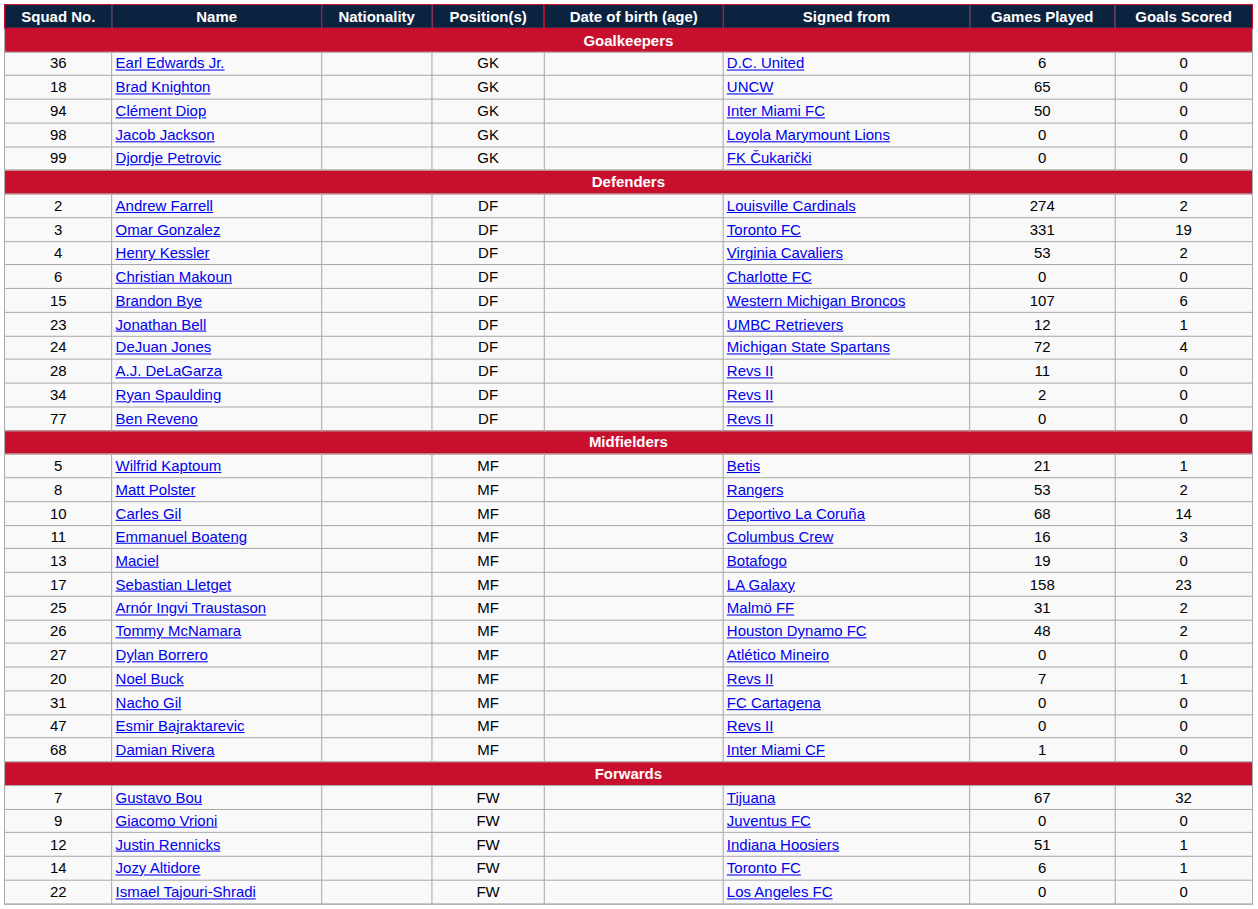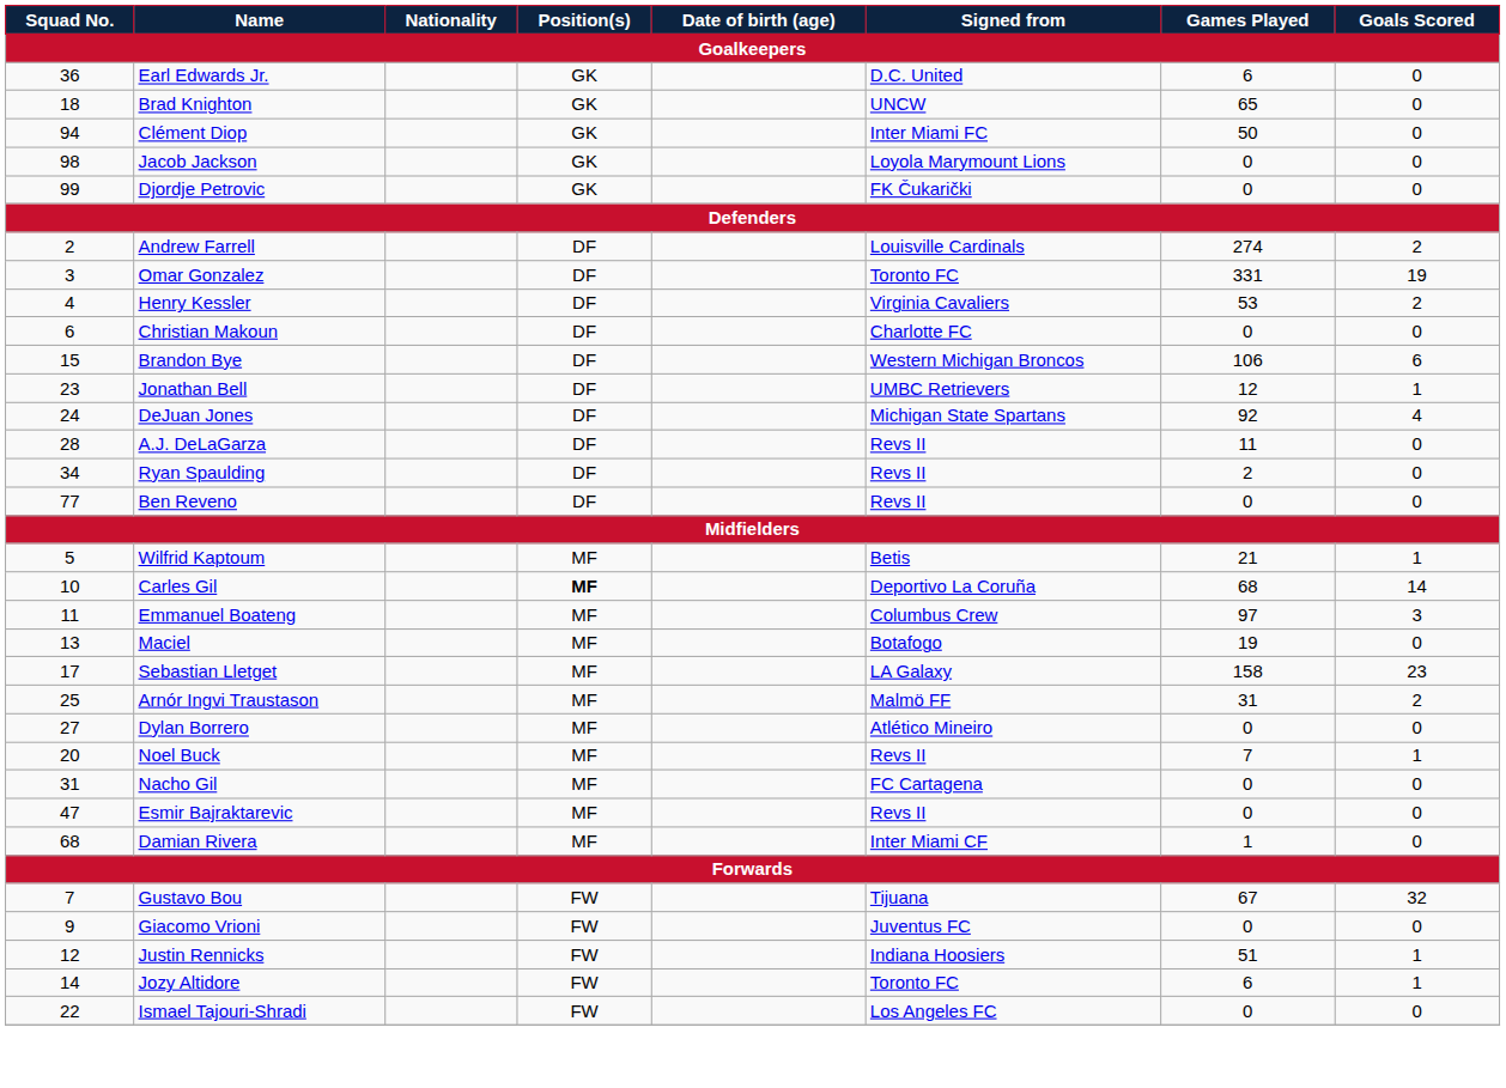 <table class="wikitable" style="text-align:center; font-size:90%; width:95%;">
 <tr>
 <th style="background:#0C2340; color:#fff;  border:1px solid #C8102E; text-align:center;">Squad No.</th>
 <th style="background:#0C2340; color:#fff;  border:1px solid #C8102E; text-align:center;">Name</th>
 <th style="background:#0C2340; color:#fff;  border:1px solid #C8102E; text-align:center;">Nationality</th>
 <th style="background:#0C2340; color:#fff;  border:1px solid #C8102E; text-align:center;">Position(s)</th>
 <th style="background:#0C2340; color:#fff;  border:1px solid #C8102E; text-align:center;">Date of birth (age) </th>
 <th style="background:#0C2340; color:#fff;  border:1px solid #C8102E; text-align:center;">Signed from</th>
 <th style="background:#0C2340; color:#fff;  border:1px solid #C8102E; text-align:center;">Games Played</th>
 <th style="background:#0C2340; color:#fff;  border:1px solid #C8102E; text-align:center;">Goals Scored</th>
 </tr>
 <tr>
 <th colspan="8" style="background:#C8102E; color:white; text-align:center;">Goalkeepers</th>
 </tr>
 <tr>
 <td>36</td>
 <td align="left"><a href='#'>Earl Edwards Jr.</a></td>
 <td></td>
 <td>GK</td>
 <td></td>
 <td align="left"> <a href='#'>D.C. United</a></td>
 <td>6</td>
 <td>0</td>
 </tr>
 <tr>
 <td>18</td>
 <td align="left"><a href='#'>Brad Knighton</a></td>
 <td></td>
 <td>GK</td>
 <td></td>
 <td align="left"> <a href='#'>UNCW</a></td>
 <td>65</td>
 <td>0</td>
 </tr>
 <tr>
 <td>94</td>
 <td align="left"><a href='#'>Clément Diop</a></td>
 <td></td>
 <td>GK</td>
 <td></td>
 <td align="left"> <a href='#'>Inter Miami FC</a></td>
 <td>50</td>
 <td>0</td>
 </tr>
 <tr>
 <td>98</td>
 <td align="left"><a href='#'>Jacob Jackson</a></td>
 <td></td>
 <td>GK</td>
 <td></td>
 <td align="left"> <a href='#'>Loyola Marymount Lions</a></td>
 <td>0</td>
 <td>0</td>
 </tr>
 <tr>
 <td>99</td>
 <td align="left"><a href='#'>Djordje Petrovic</a></td>
 <td></td>
 <td>GK</td>
 <td></td>
 <td align="left"> <a href='#'>FK Čukarički</a></td>
 <td>0</td>
 <td>0</td>
 </tr>
 <tr>
 <th colspan="8" style="background:#C8102E; color:white; text-align:center;">Defenders</th>
 </tr>
 <tr>
 <td>2</td>
 <td align="left"><a href='#'>Andrew Farrell</a></td>
 <td></td>
 <td>DF</td>
 <td></td>
 <td align="left"> <a href='#'>Louisville Cardinals</a></td>
 <td>274</td>
 <td>2</td>
 </tr>
 <tr>
 <td>3</td>
 <td align="left"><a href='#'>Omar Gonzalez</a></td>
 <td></td>
 <td>DF</td>
 <td></td>
 <td align="left"> <a href='#'>Toronto FC</a></td>
 <td>331</td>
 <td>19</td>
 </tr>
 <tr>
 <td>4</td>
 <td align="left"><a href='#'>Henry Kessler</a></td>
 <td></td>
 <td>DF</td>
 <td></td>
 <td align="left"> <a href='#'>Virginia Cavaliers</a></td>
 <td>53</td>
 <td>2</td>
 </tr>
 <tr>
 <td>6</td>
 <td align="left"><a href='#'>Christian Makoun</a></td>
 <td></td>
 <td>DF</td>
 <td></td>
 <td align="left"> <a href='#'>Charlotte FC</a></td>
 <td>0</td>
 <td>0</td>
 </tr>
 <tr>
 <td>15</td>
 <td align="left"><a href='#'>Brandon Bye</a></td>
 <td></td>
 <td>DF</td>
 <td></td>
 <td align="left"> <a href='#'>Western Michigan Broncos</a></td>
-<td>107</td>
+<td>106</td>
 <td>6</td>
 </tr>
 <tr>
 <td>23</td>
 <td align="left"><a href='#'>Jonathan Bell</a></td>
 <td></td>
 <td>DF</td>
 <td></td>
 <td align="left"> <a href='#'>UMBC Retrievers</a></td>
 <td>12</td>
 <td>1</td>
 </tr>
 <tr>
 <td>24</td>
 <td align="left"><a href='#'>DeJuan Jones</a></td>
 <td></td>
 <td>DF</td>
 <td></td>
 <td align="left"> <a href='#'>Michigan State Spartans</a></td>
-<td>72</td>
+<td>92</td>
 <td>4</td>
 </tr>
 <tr>
 <td>28</td>
 <td align="left"><a href='#'>A.J. DeLaGarza</a></td>
 <td></td>
 <td>DF</td>
 <td></td>
 <td align="left"> <a href='#'>Revs II</a></td>
 <td>11</td>
 <td>0</td>
 </tr>
 <tr>
 <td>34</td>
 <td align="left"><a href='#'>Ryan Spaulding</a></td>
 <td></td>
 <td>DF</td>
 <td></td>
 <td align="left"> <a href='#'>Revs II</a></td>
 <td>2</td>
 <td>0</td>
 </tr>
 <tr>
 <td>77</td>
 <td align="left"><a href='#'>Ben Reveno</a></td>
 <td></td>
 <td>DF</td>
 <td></td>
 <td align="left"> <a href='#'>Revs II</a></td>
 <td>0</td>
 <td>0</td>
 </tr>
 <tr>
 <th colspan="8" style="background:#C8102E; color:white; text-align:center;">Midfielders</th>
 </tr>
 <tr>
 <td>5</td>
 <td align="left"><a href='#'>Wilfrid Kaptoum</a></td>
 <td></td>
 <td>MF</td>
 <td></td>
 <td align="left"> <a href='#'>Betis</a></td>
 <td>21</td>
 <td>1</td>
 </tr>
 <tr>
-<td>8</td>
-<td align="left"><a href='#'>Matt Polster</a></td>
-<td></td>
-<td>MF</td>
-<td></td>
-<td align="left"> <a href='#'>Rangers</a></td>
-<td>53</td>
-<td>2</td>
-</tr>
-<tr>
 <td>10</td>
 <td align="left"><a href='#'>Carles Gil</a></td>
 <td></td>
-<td>MF</td>
+<td><strong>MF</strong></td>
 <td></td>
 <td align="left"> <a href='#'>Deportivo La Coruña</a></td>
 <td>68</td>
 <td>14</td>
 </tr>
 <tr>
 <td>11</td>
 <td align="left"><a href='#'>Emmanuel Boateng</a></td>
 <td></td>
 <td>MF</td>
 <td></td>
 <td align="left"> <a href='#'>Columbus Crew</a></td>
-<td>16</td>
+<td>97</td>
 <td>3</td>
 </tr>
 <tr>
 <td>13</td>
 <td align="left"><a href='#'>Maciel</a></td>
 <td></td>
 <td>MF</td>
 <td></td>
 <td align="left"> <a href='#'>Botafogo</a></td>
 <td>19</td>
 <td>0</td>
 </tr>
 <tr>
 <td>17</td>
 <td align="left"><a href='#'>Sebastian Lletget</a></td>
 <td></td>
 <td>MF</td>
 <td></td>
 <td align="left"> <a href='#'>LA Galaxy</a></td>
 <td>158</td>
 <td>23</td>
 </tr>
 <tr>
 <td>25</td>
 <td align="left"><a href='#'>Arnór Ingvi Traustason</a></td>
 <td></td>
 <td>MF</td>
 <td></td>
 <td align="left"> <a href='#'>Malmö FF</a></td>
 <td>31</td>
-<td>2</td>
-</tr>
-<tr>
-<td>26</td>
-<td align="left"><a href='#'>Tommy McNamara</a></td>
-<td></td>
-<td>MF</td>
-<td></td>
-<td align="left"> <a href='#'>Houston Dynamo FC</a></td>
-<td>48</td>
 <td>2</td>
 </tr>
 <tr>
 <td>27</td>
 <td align="left"><a href='#'>Dylan Borrero</a></td>
 <td></td>
 <td>MF</td>
 <td></td>
 <td align="left"> <a href='#'>Atlético Mineiro</a></td>
 <td>0</td>
 <td>0</td>
 </tr>
 <tr>
 <td>20</td>
 <td align="left"><a href='#'>Noel Buck</a></td>
 <td></td>
 <td>MF</td>
 <td></td>
 <td align="left"> <a href='#'>Revs II</a></td>
 <td>7</td>
 <td>1</td>
 </tr>
 <tr>
 <td>31</td>
 <td align="left"><a href='#'>Nacho Gil</a></td>
 <td></td>
 <td>MF</td>
 <td></td>
 <td align="left"> <a href='#'>FC Cartagena</a></td>
 <td>0</td>
 <td>0</td>
 </tr>
 <tr>
 <td>47</td>
 <td align="left"><a href='#'>Esmir Bajraktarevic</a></td>
 <td></td>
 <td>MF</td>
 <td></td>
 <td align="left"> <a href='#'>Revs II</a></td>
 <td>0</td>
 <td>0</td>
 </tr>
 <tr>
 <td>68</td>
 <td align="left"><a href='#'>Damian Rivera</a></td>
 <td></td>
 <td>MF</td>
 <td></td>
 <td align="left"> <a href='#'>Inter Miami CF</a></td>
 <td>1</td>
 <td>0</td>
 </tr>
 <tr>
 <th colspan="8" style="background:#C8102E; color:white; text-align:center;">Forwards</th>
 </tr>
 <tr>
 <td>7</td>
 <td align="left"><a href='#'>Gustavo Bou</a></td>
 <td></td>
 <td>FW</td>
 <td></td>
 <td align="left"> <a href='#'>Tijuana</a></td>
 <td>67</td>
 <td>32</td>
 </tr>
 <tr>
 <td>9</td>
 <td align="left"><a href='#'>Giacomo Vrioni</a></td>
 <td></td>
 <td>FW</td>
 <td></td>
 <td align="left"> <a href='#'>Juventus FC</a></td>
 <td>0</td>
 <td>0</td>
 </tr>
 <tr>
 <td>12</td>
 <td align="left"><a href='#'>Justin Rennicks</a></td>
 <td></td>
 <td>FW</td>
 <td></td>
 <td align="left"> <a href='#'>Indiana Hoosiers</a></td>
 <td>51</td>
 <td>1</td>
 </tr>
 <tr>
 <td>14</td>
 <td align="left"><a href='#'>Jozy Altidore</a></td>
 <td></td>
 <td>FW</td>
 <td></td>
 <td align="left"> <a href='#'>Toronto FC</a></td>
 <td>6</td>
 <td>1</td>
 </tr>
 <tr>
 <td>22</td>
 <td align="left"><a href='#'>Ismael Tajouri-Shradi</a></td>
 <td></td>
 <td>FW</td>
 <td></td>
 <td align="left"> <a href='#'>Los Angeles FC</a></td>
 <td>0</td>
 <td>0</td>
 </tr>
 <tr>
 </tr>
 </table>
